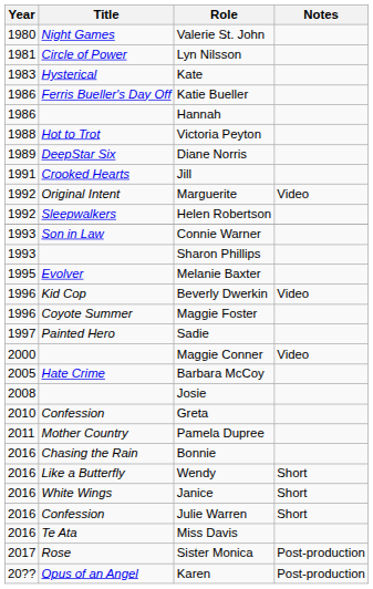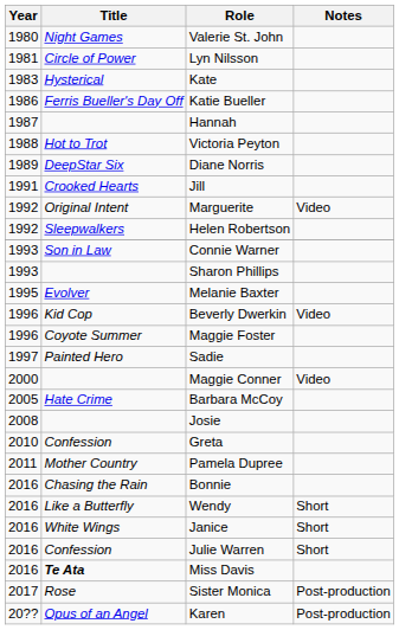 <table class="wikitable sortable">
 <tr>
 <th>Year</th>
 <th>Title</th>
 <th>Role</th>
 <th class="unsortable">Notes</th>
 </tr>
 <tr>
 <td>1980</td>
 <td><em><a href='#'>Night Games</a></em></td>
 <td>Valerie St. John</td>
 <td></td>
 </tr>
 <tr>
 <td>1981</td>
 <td><em><a href='#'>Circle of Power</a></em></td>
 <td>Lyn Nilsson</td>
 <td></td>
 </tr>
 <tr>
 <td>1983</td>
 <td><em><a href='#'>Hysterical</a></em></td>
 <td>Kate</td>
 <td></td>
 </tr>
 <tr>
 <td>1986</td>
 <td><em><a href='#'>Ferris Bueller's Day Off</a></em></td>
 <td>Katie Bueller</td>
 <td></td>
 </tr>
 <tr>
-<td>1986</td>
+<td>1987</td>
 <td><em></em></td>
 <td>Hannah</td>
 <td></td>
 </tr>
 <tr>
 <td>1988</td>
 <td><em><a href='#'>Hot to Trot</a></em></td>
 <td>Victoria Peyton</td>
 <td></td>
 </tr>
 <tr>
 <td>1989</td>
 <td><em><a href='#'>DeepStar Six</a></em></td>
 <td>Diane Norris</td>
 <td></td>
 </tr>
 <tr>
 <td>1991</td>
 <td><em><a href='#'>Crooked Hearts</a></em></td>
 <td>Jill</td>
 <td></td>
 </tr>
 <tr>
 <td>1992</td>
 <td><em>Original Intent</em></td>
 <td>Marguerite</td>
 <td>Video</td>
 </tr>
 <tr>
 <td>1992</td>
 <td><em><a href='#'>Sleepwalkers</a></em></td>
 <td>Helen Robertson</td>
 <td></td>
 </tr>
 <tr>
 </tr>
 <tr>
 <td>1993</td>
 <td><em><a href='#'>Son in Law</a></em></td>
 <td>Connie Warner</td>
 <td></td>
 </tr>
 <tr>
 <td>1993</td>
 <td><em></em></td>
 <td>Sharon Phillips</td>
 <td></td>
 </tr>
 <tr>
 <td>1995</td>
 <td><em><a href='#'>Evolver</a></em></td>
 <td>Melanie Baxter</td>
 <td></td>
 </tr>
 <tr>
 <td>1996</td>
 <td><em>Kid Cop</em></td>
 <td>Beverly Dwerkin</td>
 <td>Video</td>
 </tr>
 <tr>
 <td>1996</td>
 <td><em>Coyote Summer</em></td>
 <td>Maggie Foster</td>
 <td></td>
 </tr>
 <tr>
 <td>1997</td>
 <td><em>Painted Hero</em></td>
 <td>Sadie</td>
 <td></td>
 </tr>
 <tr>
 <td>2000</td>
 <td><em></em></td>
 <td>Maggie Conner</td>
 <td>Video</td>
 </tr>
 <tr>
 <td>2005</td>
 <td><em><a href='#'>Hate Crime</a></em></td>
 <td>Barbara McCoy</td>
 <td></td>
 </tr>
 <tr>
 <td>2008</td>
 <td><em></em></td>
 <td>Josie</td>
 <td></td>
 </tr>
 <tr>
 <td>2010</td>
 <td><em>Confession</em></td>
 <td>Greta</td>
 <td></td>
 </tr>
 <tr>
 <td>2011</td>
 <td><em>Mother Country</em></td>
 <td>Pamela Dupree</td>
 <td></td>
 </tr>
 <tr>
 <td>2016</td>
 <td><em>Chasing the Rain</em></td>
 <td>Bonnie</td>
 <td></td>
 </tr>
 <tr>
 <td>2016</td>
 <td><em>Like a Butterfly</em></td>
 <td>Wendy</td>
 <td>Short</td>
 </tr>
 <tr>
 <td>2016</td>
 <td><em>White Wings</em></td>
 <td>Janice</td>
 <td>Short</td>
 </tr>
 <tr>
 <td>2016</td>
 <td><em>Confession</em></td>
 <td>Julie Warren</td>
 <td>Short</td>
 </tr>
 <tr>
 <td>2016</td>
-<td><em>Te Ata</em></td>
+<td><strong><em>Te Ata</em></strong></td>
 <td>Miss Davis</td>
 <td></td>
 </tr>
 <tr>
 <td>2017</td>
 <td><em>Rose</em></td>
 <td>Sister Monica</td>
 <td>Post-production</td>
 </tr>
 <tr>
 <td>20??</td>
 <td><em><a href='#'>Opus of an Angel</a></em></td>
 <td>Karen</td>
 <td>Post-production</td>
 </tr>
 </table>
